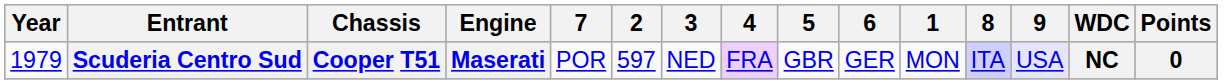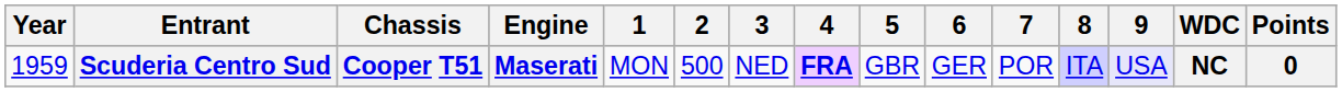 <table class="wikitable" style="text-align:center; font-size:90%">
 <tr>
 <th>Year</th>
 <th>Entrant</th>
 <th>Chassis</th>
 <th>Engine</th>
-<th>7</th>
+<th>1</th>
 <th>2</th>
 <th>3</th>
 <th>4</th>
 <th>5</th>
 <th>6</th>
-<th>1</th>
+<th>7</th>
 <th>8</th>
 <th>9</th>
 <th>WDC</th>
 <th>Points</th>
 </tr>
 <tr>
-<td><a href='#'>1979</a></td>
+<td><a href='#'>1959</a></td>
 <th><a href='#'>Scuderia Centro Sud</a></th>
 <th><a href='#'>Cooper</a> <a href='#'>T51</a></th>
 <th><a href='#'>Maserati</a></th>
-<td><a href='#'>POR</a></td>
-<td><a href='#'>597</a></td>
+<td><a href='#'>MON</a></td>
+<td><a href='#'>500</a></td>
 <td><a href='#'>NED</a></td>
-<td style="background:#efcfff;"><a href='#'>FRA</a><br></td>
+<td style="background:#efcfff;"><strong><a href='#'>FRA</a><br></strong></td>
 <td><a href='#'>GBR</a></td>
 <td><a href='#'>GER</a></td>
-<td><a href='#'>MON</a></td>
+<td><a href='#'>POR</a></td>
 <td style="background:#cfcfff;"><a href='#'>ITA</a><br></td>
 <td style="background: lavender;"><a href='#'>USA</a></td>
 <th>NC</th>
 <th>0</th>
 </tr>
 </table>
